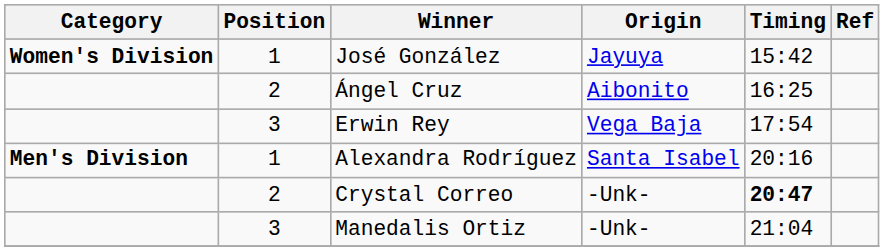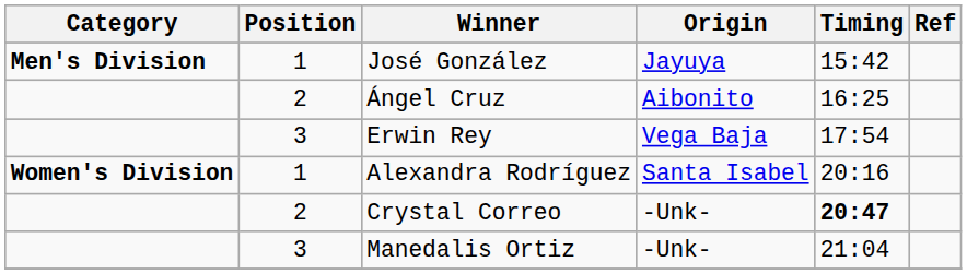 <table class="wikitable">
 <tr>
 <th>Category</th>
 <th>Position</th>
 <th>Winner</th>
 <th>Origin</th>
 <th>Timing</th>
 <th>Ref</th>
 </tr>
 <tr>
-<td><strong>Women's Division</strong></td>
+<td><strong>Men's Division</strong></td>
 <td style="text-align:center;">1</td>
 <td>José González</td>
 <td><a href='#'>Jayuya</a></td>
 <td>15:42</td>
 <td></td>
 </tr>
 <tr>
 <td></td>
 <td style="text-align:center;">2</td>
 <td>Ángel Cruz</td>
 <td><a href='#'>Aibonito</a></td>
 <td>16:25</td>
 <td></td>
 </tr>
 <tr>
 <td></td>
 <td style="text-align:center;">3</td>
 <td>Erwin Rey</td>
 <td><a href='#'>Vega Baja</a></td>
 <td>17:54</td>
 <td></td>
 </tr>
 <tr>
-<td><strong>Men's Division</strong></td>
+<td><strong>Women's Division</strong></td>
 <td style="text-align:center;">1</td>
 <td>Alexandra Rodríguez</td>
 <td><a href='#'>Santa Isabel</a></td>
 <td>20:16</td>
 <td></td>
 </tr>
 <tr>
 <td></td>
 <td style="text-align:center;">2</td>
 <td>Crystal Correo</td>
 <td>-Unk-</td>
 <td><strong>20:47</strong></td>
 <td></td>
 </tr>
 <tr>
 <td></td>
 <td style="text-align:center;">3</td>
 <td>Manedalis Ortiz</td>
 <td>-Unk-</td>
 <td>21:04</td>
 <td></td>
 </tr>
 <tr>
 </tr>
 </table>
